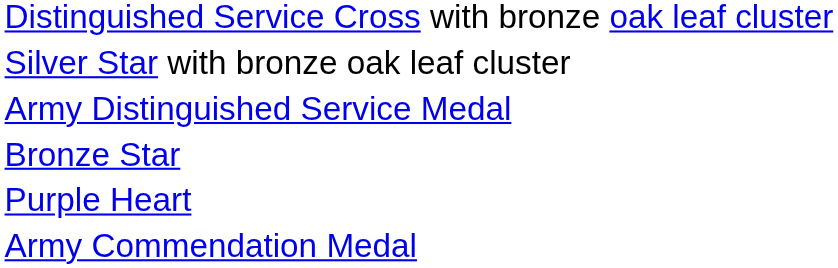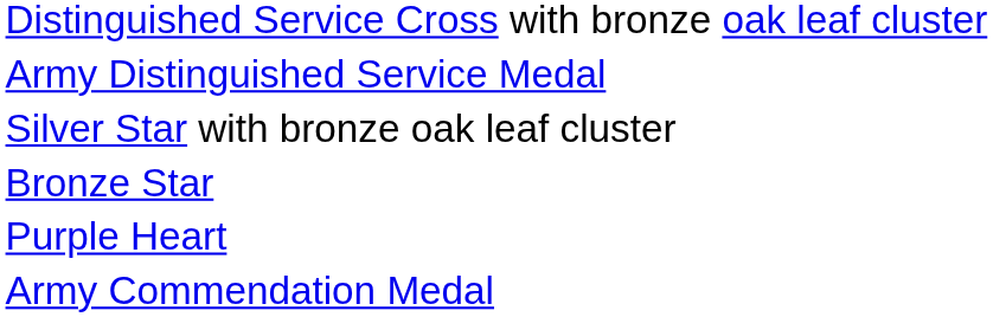 <table>
 <tr>
 <td></td>
 <td><a href='#'>Distinguished Service Cross</a> with bronze <a href='#'>oak leaf cluster</a></td>
 </tr>
 <tr>
 <td></td>
-<td><a href='#'>Silver Star</a> with bronze oak leaf cluster</td>
+<td><a href='#'>Army Distinguished Service Medal</a></td>
 </tr>
 <tr>
 <td></td>
-<td><a href='#'>Army Distinguished Service Medal</a></td>
+<td><a href='#'>Silver Star</a> with bronze oak leaf cluster</td>
 </tr>
 <tr>
 <td></td>
 <td><a href='#'>Bronze Star</a></td>
 </tr>
 <tr>
 <td></td>
 <td><a href='#'>Purple Heart</a></td>
 </tr>
 <tr>
 <td></td>
 <td><a href='#'>Army Commendation Medal</a></td>
 </tr>
 </table>
